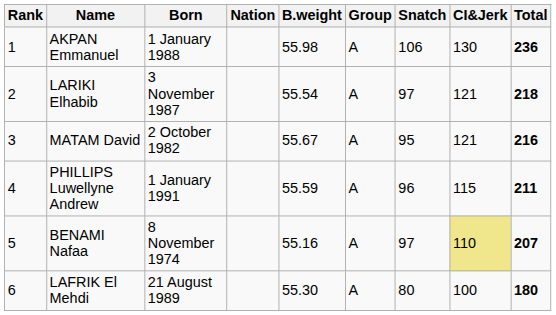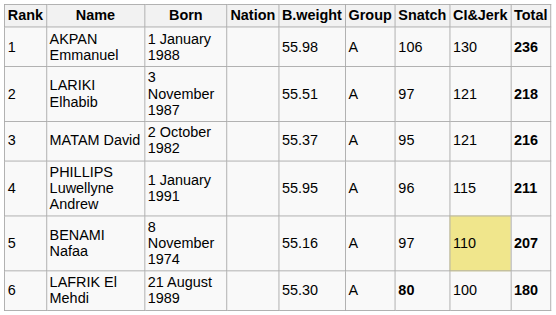 <table class="wikitable">
 <tr>
 <th>Rank</th>
 <th>Name</th>
 <th>Born</th>
 <th>Nation</th>
 <th>B.weight</th>
 <th>Group</th>
 <th>Snatch</th>
 <th>CI&Jerk</th>
 <th>Total</th>
 </tr>
 <tr>
 <td>1</td>
 <td>AKPAN Emmanuel</td>
 <td>1 January 1988</td>
 <td></td>
 <td>55.98</td>
 <td>A</td>
 <td>106</td>
 <td>130</td>
 <td><strong>236</strong></td>
 </tr>
 <tr>
 <td>2</td>
 <td>LARIKI Elhabib</td>
 <td>3 November 1987</td>
 <td></td>
-<td>55.54</td>
+<td>55.51</td>
 <td>A</td>
 <td>97</td>
 <td>121</td>
 <td><strong>218</strong></td>
 </tr>
 <tr>
 <td>3</td>
 <td>MATAM David</td>
 <td>2 October 1982</td>
 <td></td>
-<td>55.67</td>
+<td>55.37</td>
 <td>A</td>
 <td>95</td>
 <td>121</td>
 <td><strong>216</strong></td>
 </tr>
 <tr>
 <td>4</td>
 <td>PHILLIPS Luwellyne Andrew</td>
 <td>1 January 1991</td>
 <td></td>
-<td>55.59</td>
+<td>55.95</td>
 <td>A</td>
 <td>96</td>
 <td>115</td>
 <td><strong>211</strong></td>
 </tr>
 <tr>
 <td>5</td>
 <td>BENAMI Nafaa</td>
 <td>8 November 1974</td>
 <td></td>
 <td>55.16</td>
 <td>A</td>
 <td>97</td>
 <td style="background: khaki;">110</td>
 <td><strong>207</strong></td>
 </tr>
 <tr>
 <td>6</td>
 <td>LAFRIK El Mehdi</td>
 <td>21 August 1989</td>
 <td></td>
 <td>55.30</td>
 <td>A</td>
-<td>80</td>
+<td><strong>80</strong></td>
 <td>100</td>
 <td><strong>180</strong></td>
 </tr>
 </table>
